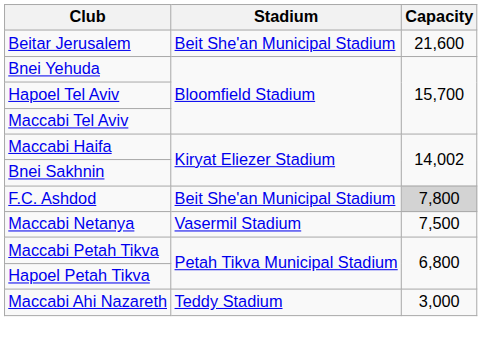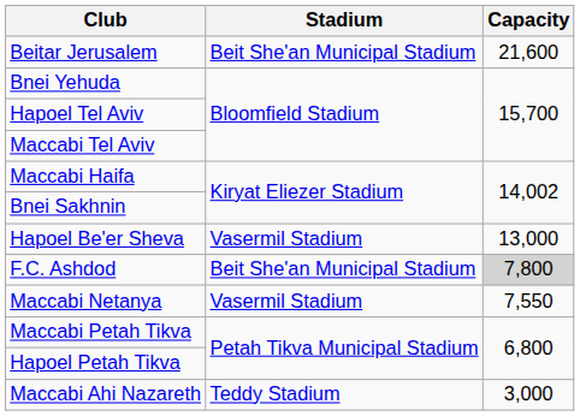 <table class="wikitable sortable">
 <tr>
 <th>Club</th>
 <th>Stadium</th>
 <th>Capacity</th>
 </tr>
 <tr>
 <td><a href='#'>Beitar Jerusalem</a></td>
 <td><a href='#'>Beit She'an Municipal Stadium</a></td>
 <td align="center">21,600</td>
 </tr>
 <tr>
 <td><a href='#'>Bnei Yehuda</a></td>
 <td rowspan="3"><a href='#'>Bloomfield Stadium</a></td>
 <td rowspan="3" align="center">15,700</td>
 </tr>
 <tr>
 <td><a href='#'>Hapoel Tel Aviv</a></td>
 </tr>
 <tr>
 <td><a href='#'>Maccabi Tel Aviv</a></td>
 </tr>
 <tr>
 <td><a href='#'>Maccabi Haifa</a></td>
 <td rowspan="2"><a href='#'>Kiryat Eliezer Stadium</a></td>
 <td rowspan="2" align="center">14,002</td>
 </tr>
 <tr>
 <td><a href='#'>Bnei Sakhnin</a></td>
 </tr>
 <tr>
+<td><a href='#'>Hapoel Be'er Sheva</a></td>
+<td><a href='#'>Vasermil Stadium</a></td>
+<td align="center">13,000</td>
+</tr>
+<tr>
 <td><a href='#'>F.C. Ashdod</a></td>
 <td><a href='#'>Beit She'an Municipal Stadium</a></td>
 <td align="center" style="background: lightgrey;">7,800</td>
 </tr>
 <tr>
 <td><a href='#'>Maccabi Netanya</a></td>
 <td><a href='#'>Vasermil Stadium</a></td>
-<td align="center">7,500</td>
+<td align="center">7,550</td>
 </tr>
 <tr>
 <td><a href='#'>Maccabi Petah Tikva</a></td>
 <td rowspan="2"><a href='#'>Petah Tikva Municipal Stadium</a></td>
 <td rowspan="2" align="center">6,800</td>
 </tr>
 <tr>
 <td><a href='#'>Hapoel Petah Tikva</a></td>
 </tr>
 <tr>
 <td><a href='#'>Maccabi Ahi Nazareth</a></td>
 <td><a href='#'>Teddy Stadium</a></td>
 <td align="center">3,000</td>
 </tr>
 </table>
